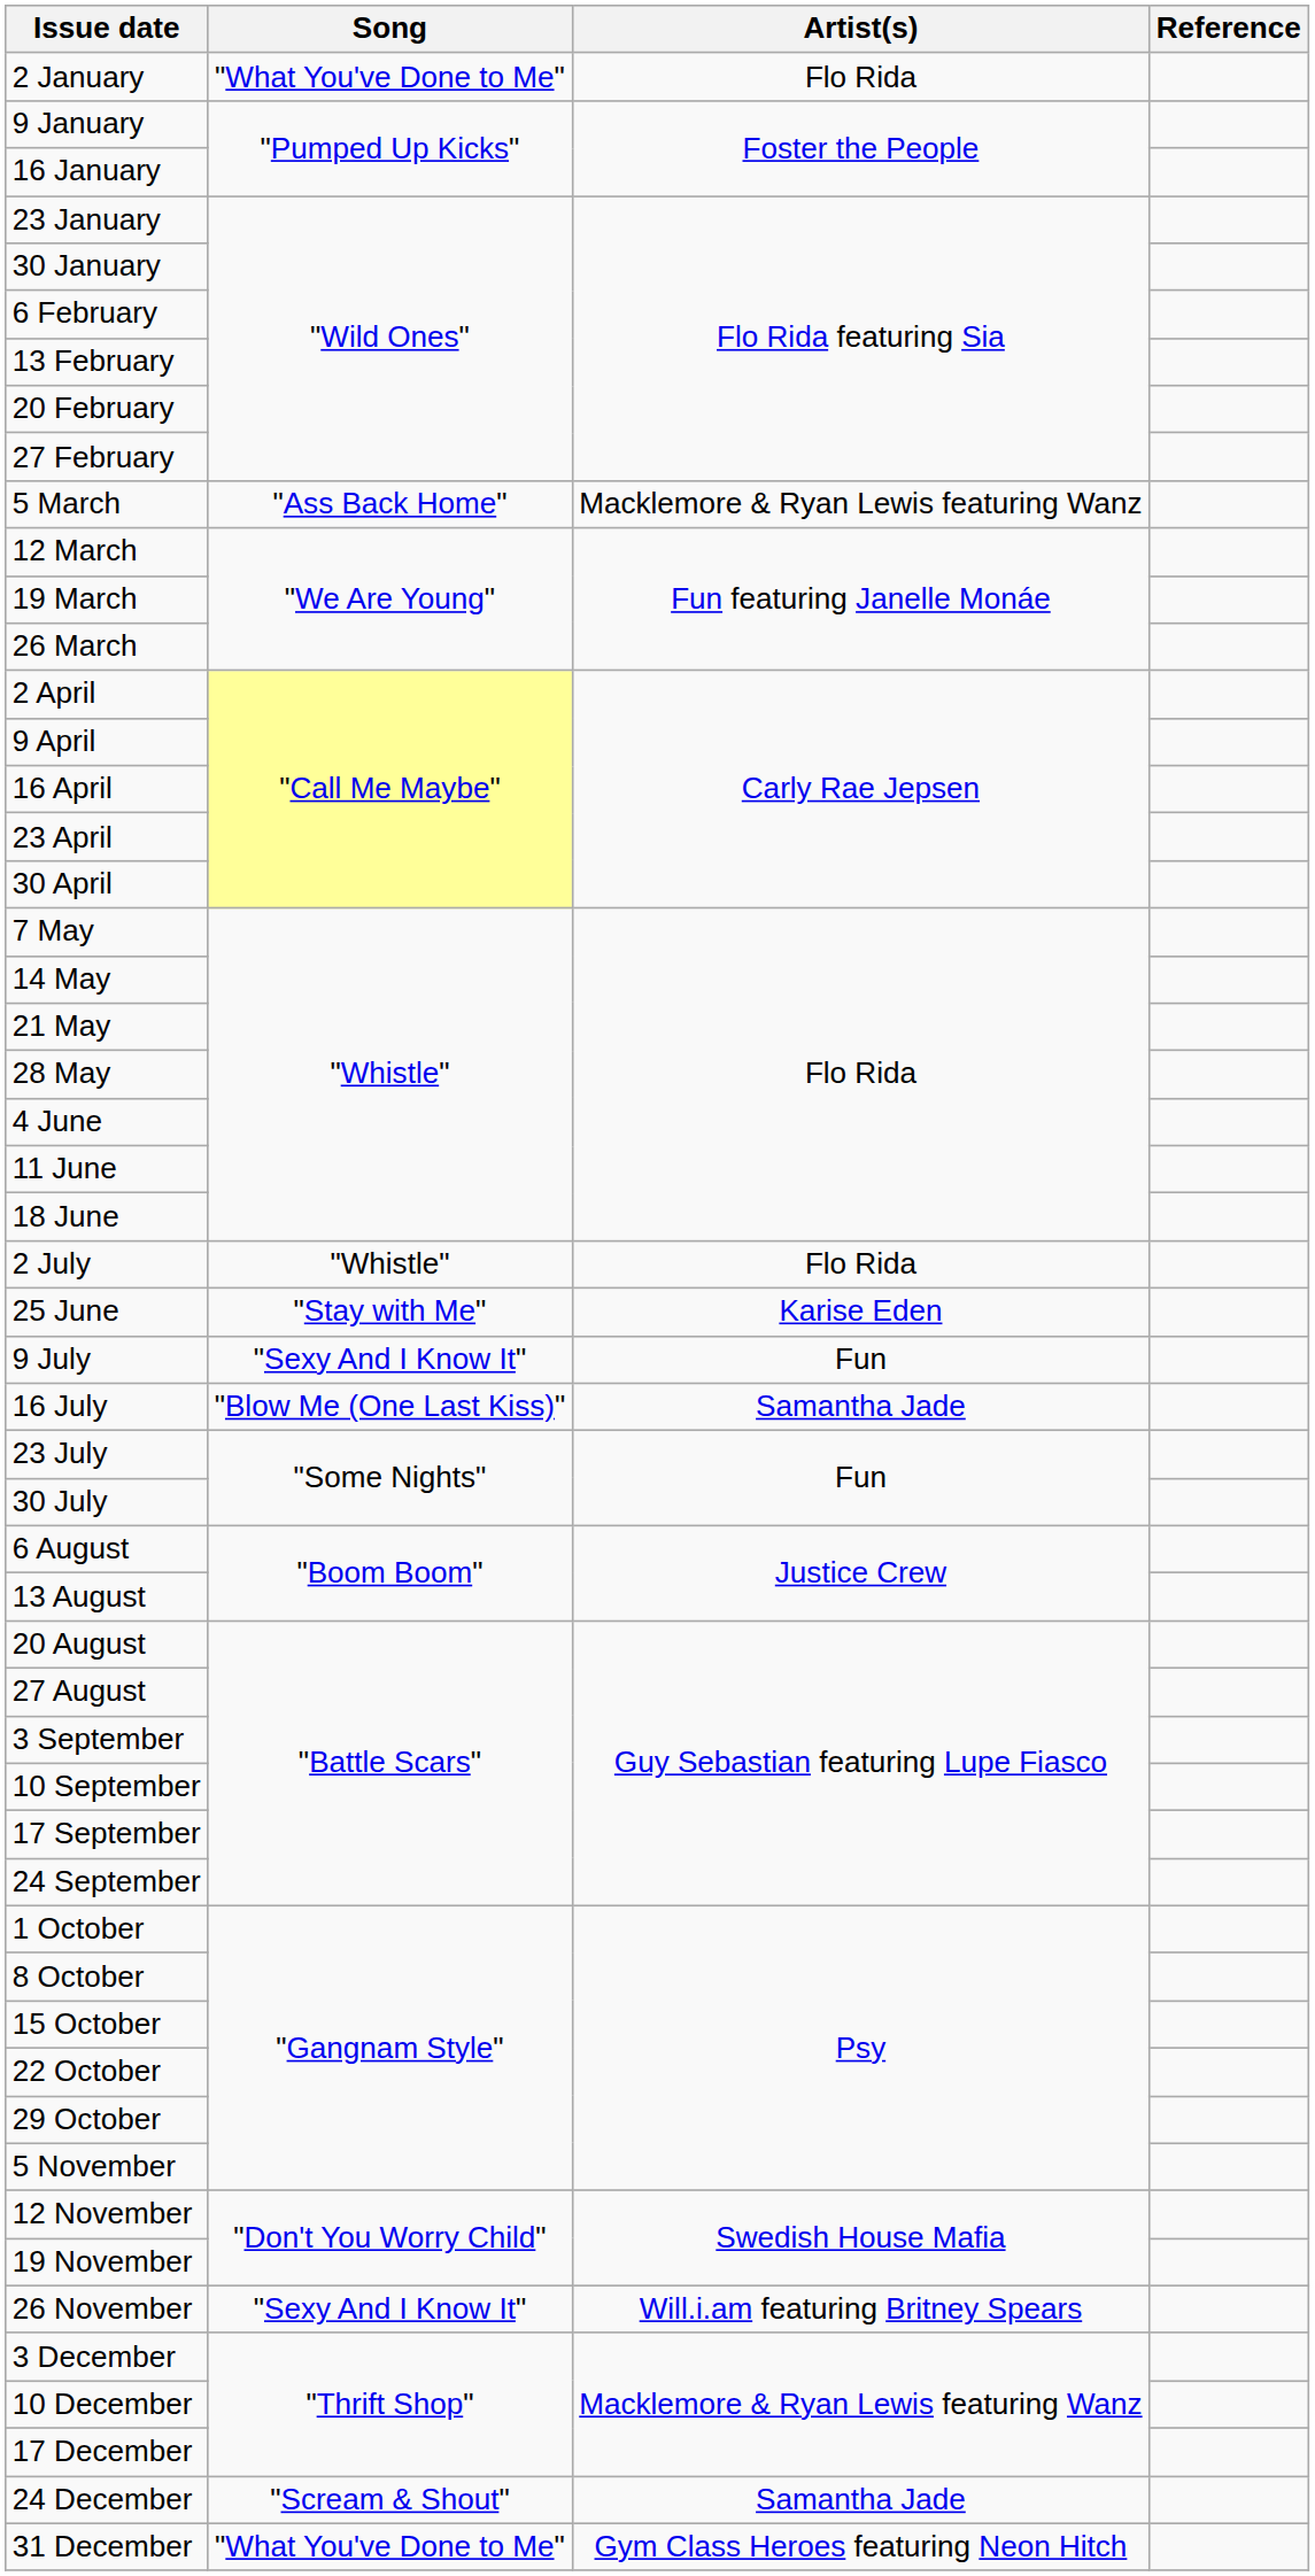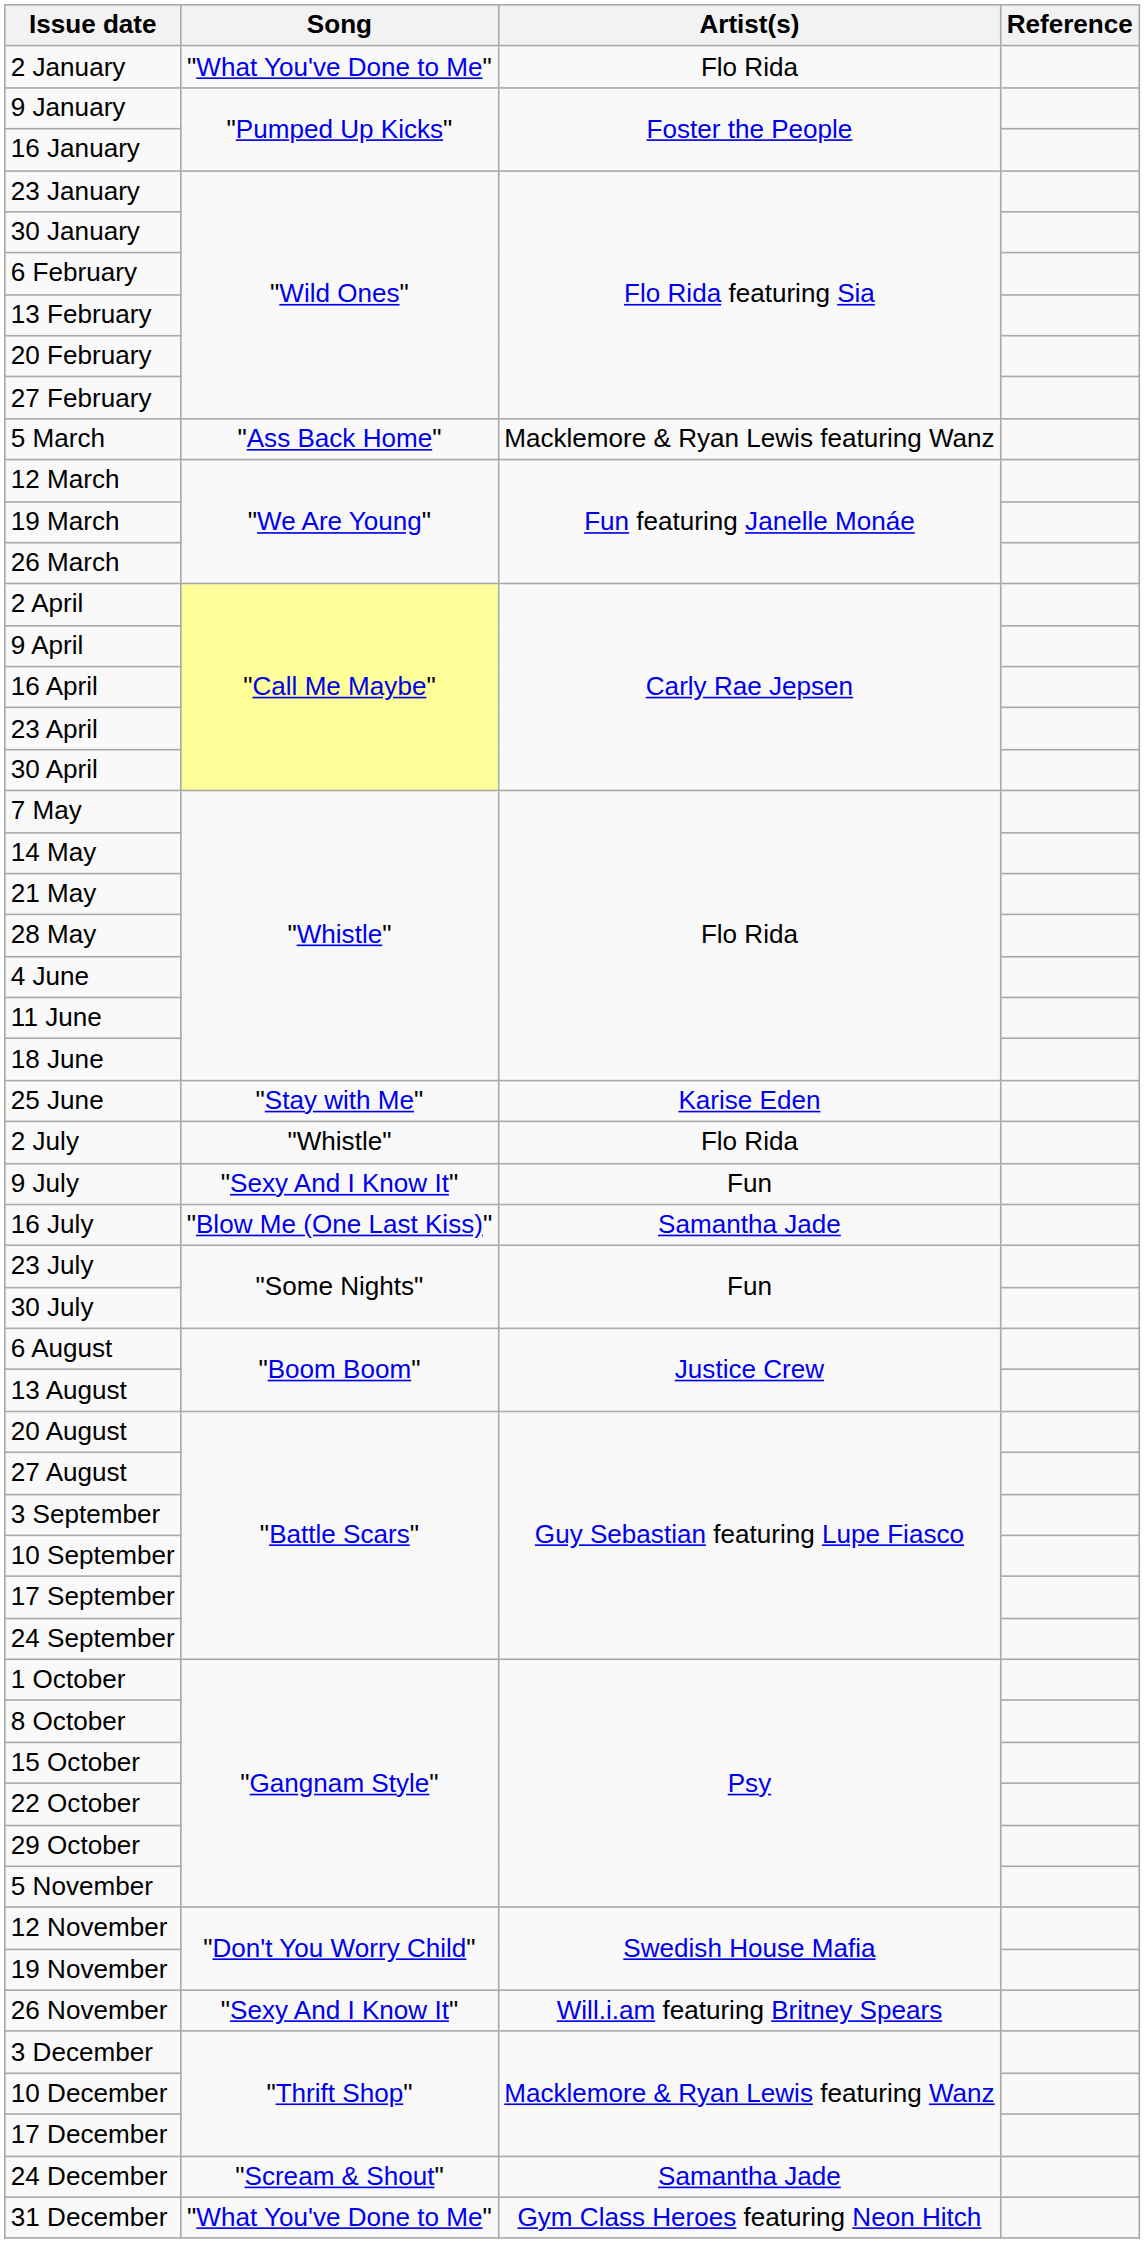 <table class="wikitable">
 <tr>
 <th>Issue date</th>
 <th>Song</th>
 <th>Artist(s)</th>
 <th>Reference</th>
 </tr>
 <tr>
 <td align="left">2 January</td>
 <td align="center">"<a href='#'>What You've Done to Me</a>"</td>
 <td align="center">Flo Rida</td>
 <td align="center"></td>
 </tr>
 <tr>
 <td align="left">9 January</td>
 <td align="center" rowspan="2">"<a href='#'>Pumped Up Kicks</a>"</td>
 <td align="center" rowspan="2"><a href='#'>Foster the People</a></td>
 <td align="center"></td>
 </tr>
 <tr>
 <td align="left">16 January</td>
 <td align="center"></td>
 </tr>
 <tr>
 <td align="left">23 January</td>
 <td align="center" rowspan="6">"<a href='#'>Wild Ones</a>"</td>
 <td align="center" rowspan="6"><a href='#'>Flo Rida</a> featuring <a href='#'>Sia</a></td>
 <td align="center"></td>
 </tr>
 <tr>
 <td align="left">30 January</td>
 <td align="center"></td>
 </tr>
 <tr>
 <td align="left">6 February</td>
 <td align="center"></td>
 </tr>
 <tr>
 <td align="left">13 February</td>
 <td align="center"></td>
 </tr>
 <tr>
 <td align="left">20 February</td>
 <td align="center"></td>
 </tr>
 <tr>
 <td align="left">27 February</td>
 <td align="center"></td>
 </tr>
 <tr>
 <td align="left">5 March</td>
 <td align="center">"<a href='#'>Ass Back Home</a>"</td>
 <td align="center">Macklemore & Ryan Lewis featuring Wanz</td>
 <td align="center"></td>
 </tr>
 <tr>
 <td align="left">12 March</td>
 <td align="center" rowspan="3">"<a href='#'>We Are Young</a>"</td>
 <td align="center" rowspan="3"><a href='#'>Fun</a> featuring <a href='#'>Janelle Monáe</a></td>
 <td align="center"></td>
 </tr>
 <tr>
 <td align="left">19 March</td>
 <td align="center"></td>
 </tr>
 <tr>
 <td align="left">26 March</td>
 <td align="center"></td>
 </tr>
 <tr>
 <td align="left">2 April</td>
 <td bgcolor=#FFFF99 align="center" rowspan="5">"<a href='#'>Call Me Maybe</a>"</td>
 <td align="center" rowspan="5"><a href='#'>Carly Rae Jepsen</a></td>
 <td align="center"></td>
 </tr>
 <tr>
 <td align="left">9 April</td>
 <td align="center"></td>
 </tr>
 <tr>
 <td align="left">16 April</td>
 <td align="center"></td>
 </tr>
 <tr>
 <td align="left">23 April</td>
 <td align="center"></td>
 </tr>
 <tr>
 <td align="left">30 April</td>
 <td align="center"></td>
 </tr>
 <tr>
 <td align="left">7 May</td>
 <td align="center" rowspan="7">"<a href='#'>Whistle</a>"</td>
 <td align="center" rowspan="7">Flo Rida</td>
 <td align="center"></td>
 </tr>
 <tr>
 <td align="left">14 May</td>
 <td align="center"></td>
 </tr>
 <tr>
 <td align="left">21 May</td>
 <td align="center"></td>
 </tr>
 <tr>
 <td align="left">28 May</td>
 <td align="center"></td>
 </tr>
 <tr>
 <td align="left">4 June</td>
 <td align="center"></td>
 </tr>
 <tr>
 <td align="left">11 June</td>
 <td align="center"></td>
 </tr>
 <tr>
 <td align="left">18 June</td>
 <td align="center"></td>
 </tr>
 <tr>
+<td align="left">25 June</td>
+<td align="center">"<a href='#'>Stay with Me</a>"</td>
+<td align="center"><a href='#'>Karise Eden</a></td>
+<td align="center"></td>
+</tr>
+<tr>
 <td align="left">2 July</td>
 <td align="center">"Whistle"</td>
 <td align="center">Flo Rida</td>
-<td align="center"></td>
-</tr>
-<tr>
-<td align="left">25 June</td>
-<td align="center">"<a href='#'>Stay with Me</a>"</td>
-<td align="center"><a href='#'>Karise Eden</a></td>
 <td align="center"></td>
 </tr>
 <tr>
 <td align="left">9 July</td>
 <td align="center">"<a href='#'>Sexy And I Know It</a>"</td>
 <td align="center">Fun</td>
 <td align="center"></td>
 </tr>
 <tr>
 <td align="left">16 July</td>
 <td align="center">"<a href='#'>Blow Me (One Last Kiss)</a>"</td>
 <td align="center"><a href='#'>Samantha Jade</a></td>
 <td align="center"></td>
 </tr>
 <tr>
 <td align="left">23 July</td>
 <td align="center" rowspan="2">"Some Nights"</td>
 <td align="center" rowspan="2">Fun</td>
 <td align="center"></td>
 </tr>
 <tr>
 <td align="left">30 July</td>
 <td align="center"></td>
 </tr>
 <tr>
 <td align="left">6 August</td>
 <td align="center" rowspan="2">"<a href='#'>Boom Boom</a>"</td>
 <td align="center" rowspan="2"><a href='#'>Justice Crew</a></td>
 <td align="center"></td>
 </tr>
 <tr>
 <td align="left">13 August</td>
 <td align="center"></td>
 </tr>
 <tr>
 <td align="left">20 August</td>
 <td align="center" rowspan="6">"<a href='#'>Battle Scars</a>"</td>
 <td align="center" rowspan="6"><a href='#'>Guy Sebastian</a> featuring <a href='#'>Lupe Fiasco</a></td>
 <td align="center"></td>
 </tr>
 <tr>
 <td align="left">27 August</td>
 <td align="center"></td>
 </tr>
 <tr>
 <td align="left">3 September</td>
 <td align="center"></td>
 </tr>
 <tr>
 <td align="left">10 September</td>
 <td align="center"></td>
 </tr>
 <tr>
 <td align="left">17 September</td>
 <td align="center"></td>
 </tr>
 <tr>
 <td align="left">24 September</td>
 <td align="center"></td>
 </tr>
 <tr>
 <td align="left">1 October</td>
 <td align="center" rowspan="6">"<a href='#'>Gangnam Style</a>"</td>
 <td align="center" rowspan="6"><a href='#'>Psy</a></td>
 <td align="center"></td>
 </tr>
 <tr>
 <td align="left">8 October</td>
 <td align="center"></td>
 </tr>
 <tr>
 <td align="left">15 October</td>
 <td align="center"></td>
 </tr>
 <tr>
 <td align="left">22 October</td>
 <td align="center"></td>
 </tr>
 <tr>
 <td align="left">29 October</td>
 <td align="center"></td>
 </tr>
 <tr>
 <td align="left">5 November</td>
 <td align="center"></td>
 </tr>
 <tr>
 <td align="left">12 November</td>
 <td align="center" rowspan="2">"<a href='#'>Don't You Worry Child</a>"</td>
 <td align="center" rowspan="2"><a href='#'>Swedish House Mafia</a></td>
 <td align="center"></td>
 </tr>
 <tr>
 <td align="left">19 November</td>
 <td align="center"></td>
 </tr>
 <tr>
 <td align="left">26 November</td>
 <td align="center">"<a href='#'>Sexy And I Know It</a>"</td>
 <td align="center"><a href='#'>Will.i.am</a> featuring <a href='#'>Britney Spears</a></td>
 <td align="center"></td>
 </tr>
 <tr>
 <td align="left">3 December</td>
 <td align="center" rowspan="3">"<a href='#'>Thrift Shop</a>"</td>
 <td align="center" rowspan="3"><a href='#'>Macklemore & Ryan Lewis</a> featuring <a href='#'>Wanz</a></td>
 <td align="center"></td>
 </tr>
 <tr>
 <td align="left">10 December</td>
 <td align="center"></td>
 </tr>
 <tr>
 <td align="left">17 December</td>
 <td align="center"></td>
 </tr>
 <tr>
 <td align="left">24 December</td>
 <td align="center">"<a href='#'>Scream & Shout</a>"</td>
 <td align="center"><a href='#'>Samantha Jade</a></td>
 <td align="center"></td>
 </tr>
 <tr>
 <td align="left">31 December</td>
 <td align="center">"<a href='#'>What You've Done to Me</a>"</td>
 <td align="center"><a href='#'>Gym Class Heroes</a> featuring <a href='#'>Neon Hitch</a></td>
 <td align="center"></td>
 </tr>
 </table>
